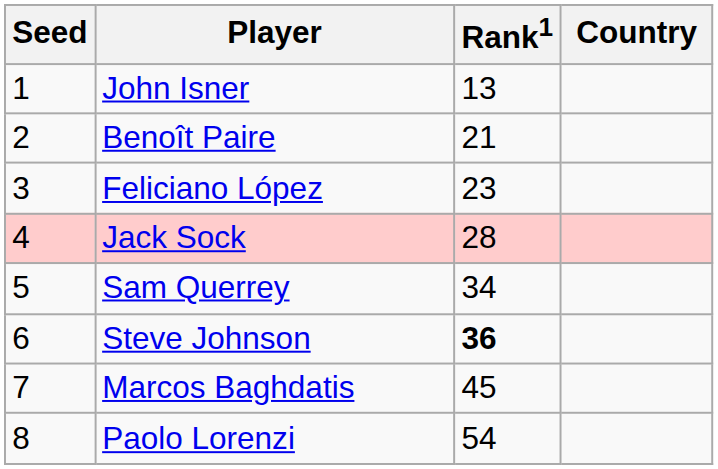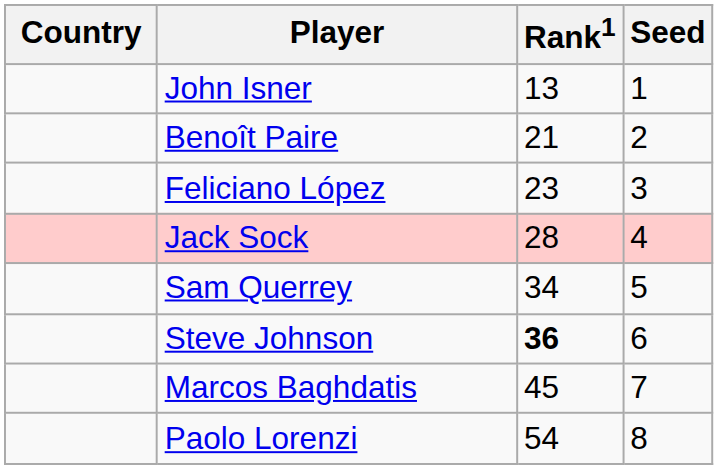 <table class="sortable wikitable">
 <tr>
-<th>Seed</th>
+<th width="70">Country</th>
 <th width="175">Player</th>
 <th>Rank<sup>1</sup></th>
-<th width="70">Country</th>
+<th>Seed</th>
 </tr>
 <tr>
-<td>1</td>
+<td></td>
 <td><a href='#'>John Isner</a></td>
 <td>13</td>
-<td></td>
+<td>1</td>
 </tr>
 <tr>
-<td>2</td>
+<td></td>
 <td><a href='#'>Benoît Paire</a></td>
 <td>21</td>
-<td></td>
+<td>2</td>
 </tr>
 <tr>
-<td>3</td>
+<td></td>
 <td><a href='#'>Feliciano López</a></td>
 <td>23</td>
-<td></td>
+<td>3</td>
 </tr>
 <tr style="background:#fcc;">
-<td>4</td>
+<td></td>
 <td><a href='#'>Jack Sock</a></td>
 <td>28</td>
-<td></td>
+<td>4</td>
 </tr>
 <tr>
-<td>5</td>
+<td></td>
 <td><a href='#'>Sam Querrey</a></td>
 <td>34</td>
-<td></td>
+<td>5</td>
 </tr>
 <tr>
-<td>6</td>
+<td></td>
 <td><a href='#'>Steve Johnson</a></td>
 <td><strong>36</strong></td>
-<td></td>
+<td>6</td>
 </tr>
 <tr>
-<td>7</td>
+<td></td>
 <td><a href='#'>Marcos Baghdatis</a></td>
 <td>45</td>
-<td></td>
+<td>7</td>
 </tr>
 <tr>
-<td>8</td>
+<td></td>
 <td><a href='#'>Paolo Lorenzi</a></td>
 <td>54</td>
-<td></td>
+<td>8</td>
 </tr>
 </table>
